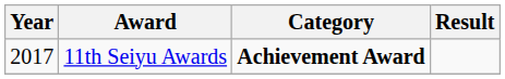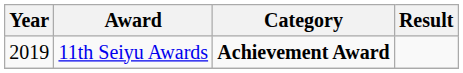 <table class="wikitable sortable">
 <tr>
 <th>Year</th>
 <th>Award</th>
 <th>Category</th>
 <th>Result</th>
 </tr>
 <tr>
-<td>2017</td>
+<td>2019</td>
 <td><a href='#'>11th Seiyu Awards</a></td>
 <td><strong>Achievement Award</strong></td>
 <td></td>
 </tr>
 <tr>
 </tr>
 </table>
